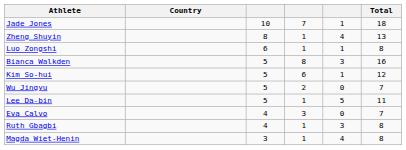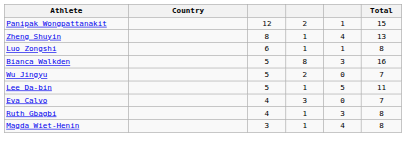 <table class="wikitable" style="text-align:center; font-size:90%;">
 <tr>
 <th width=200>Athlete</th>
 <th width=200>Country</th>
 <th width=60></th>
 <th width=60></th>
 <th width=60></th>
 <th width=60>Total</th>
 </tr>
 <tr>
-<td align=left><a href='#'>Jade Jones</a></td>
+<td align=left><a href='#'>Panipak Wongpattanakit</a></td>
 <td align=left></td>
-<td>10</td>
-<td>7</td>
+<td>12</td>
+<td>2</td>
 <td>1</td>
-<td>18</td>
+<td>15</td>
 </tr>
 <tr>
 <td align=left><a href='#'>Zheng Shuyin</a></td>
 <td align=left></td>
 <td>8</td>
 <td>1</td>
 <td>4</td>
 <td>13</td>
 </tr>
 <tr>
 <td align=left><a href='#'>Luo Zongshi</a></td>
 <td align=left></td>
 <td>6</td>
 <td>1</td>
 <td>1</td>
 <td>8</td>
 </tr>
 <tr>
 <td align=left><a href='#'>Bianca Walkden</a></td>
 <td align=left></td>
 <td>5</td>
 <td>8</td>
 <td>3</td>
 <td>16</td>
-</tr>
-<tr>
-<td align=left><a href='#'>Kim So-hui</a></td>
-<td align=left></td>
-<td>5</td>
-<td>6</td>
-<td>1</td>
-<td>12</td>
 </tr>
 <tr>
 <td align=left><a href='#'>Wu Jingyu</a></td>
 <td align=left></td>
 <td>5</td>
 <td>2</td>
 <td>0</td>
 <td>7</td>
 </tr>
 <tr>
 <td align=left><a href='#'>Lee Da-bin</a></td>
 <td align=left></td>
 <td>5</td>
 <td>1</td>
 <td>5</td>
 <td>11</td>
 </tr>
 <tr>
 <td align=left><a href='#'>Eva Calvo</a></td>
 <td align=left></td>
 <td>4</td>
 <td>3</td>
 <td>0</td>
 <td>7</td>
 </tr>
 <tr>
 <td align=left><a href='#'>Ruth Gbagbi</a></td>
 <td align=left></td>
 <td>4</td>
 <td>1</td>
 <td>3</td>
 <td>8</td>
 </tr>
 <tr>
 <td align=left><a href='#'>Magda Wiet-Henin</a></td>
 <td align=left></td>
 <td>3</td>
 <td>1</td>
 <td>4</td>
 <td>8</td>
 </tr>
 </table>
